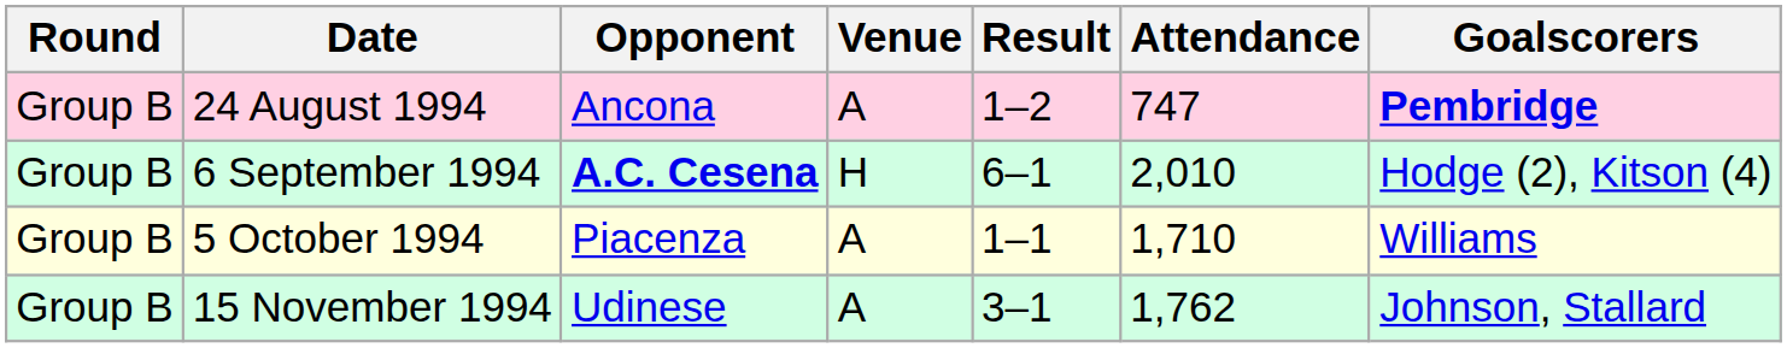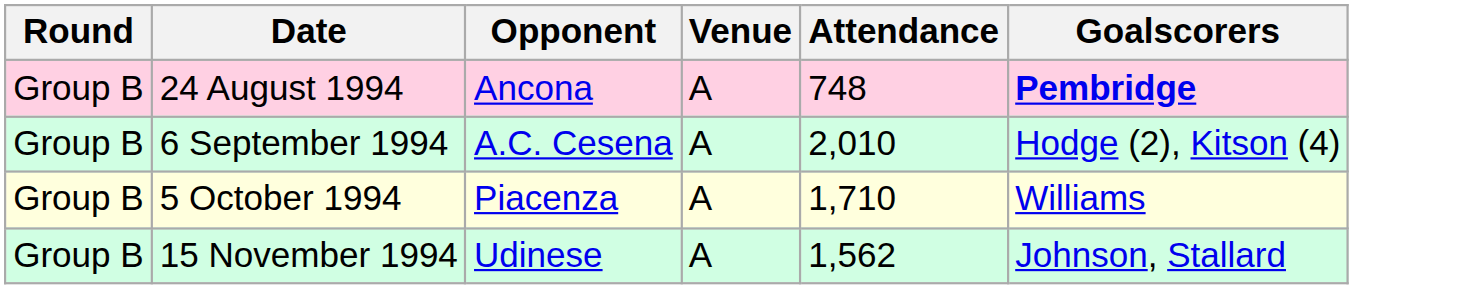 <table class="wikitable">
 <tr>
 <th>Round</th>
 <th>Date</th>
 <th>Opponent</th>
 <th>Venue</th>
-<th>Result</th>
 <th>Attendance</th>
 <th>Goalscorers</th>
 </tr>
 <tr style="background-color: #ffd0e3;">
 <td>Group B</td>
 <td>24 August 1994</td>
 <td><a href='#'>Ancona</a></td>
 <td>A</td>
-<td>1–2</td>
-<td>747</td>
+<td>748</td>
 <td><strong><a href='#'>Pembridge</a></strong></td>
 </tr>
 <tr style="background-color: #d0ffe3;">
 <td>Group B</td>
 <td>6 September 1994</td>
-<td><strong><a href='#'>A.C. Cesena</a></strong></td>
-<td>H</td>
-<td>6–1</td>
+<td><a href='#'>A.C. Cesena</a></td>
+<td>A</td>
 <td>2,010</td>
 <td><a href='#'>Hodge</a> (2), <a href='#'>Kitson</a> (4)</td>
 </tr>
 <tr style="background-color: #ffffdd;">
 <td>Group B</td>
 <td>5 October 1994</td>
 <td><a href='#'>Piacenza</a></td>
 <td>A</td>
-<td>1–1</td>
 <td>1,710</td>
 <td><a href='#'>Williams</a></td>
 </tr>
 <tr style="background-color: #d0ffe3;">
 <td>Group B</td>
 <td>15 November 1994</td>
 <td><a href='#'>Udinese</a></td>
 <td>A</td>
-<td>3–1</td>
-<td>1,762</td>
+<td>1,562</td>
 <td><a href='#'>Johnson</a>, <a href='#'>Stallard</a></td>
 </tr>
 </table>
